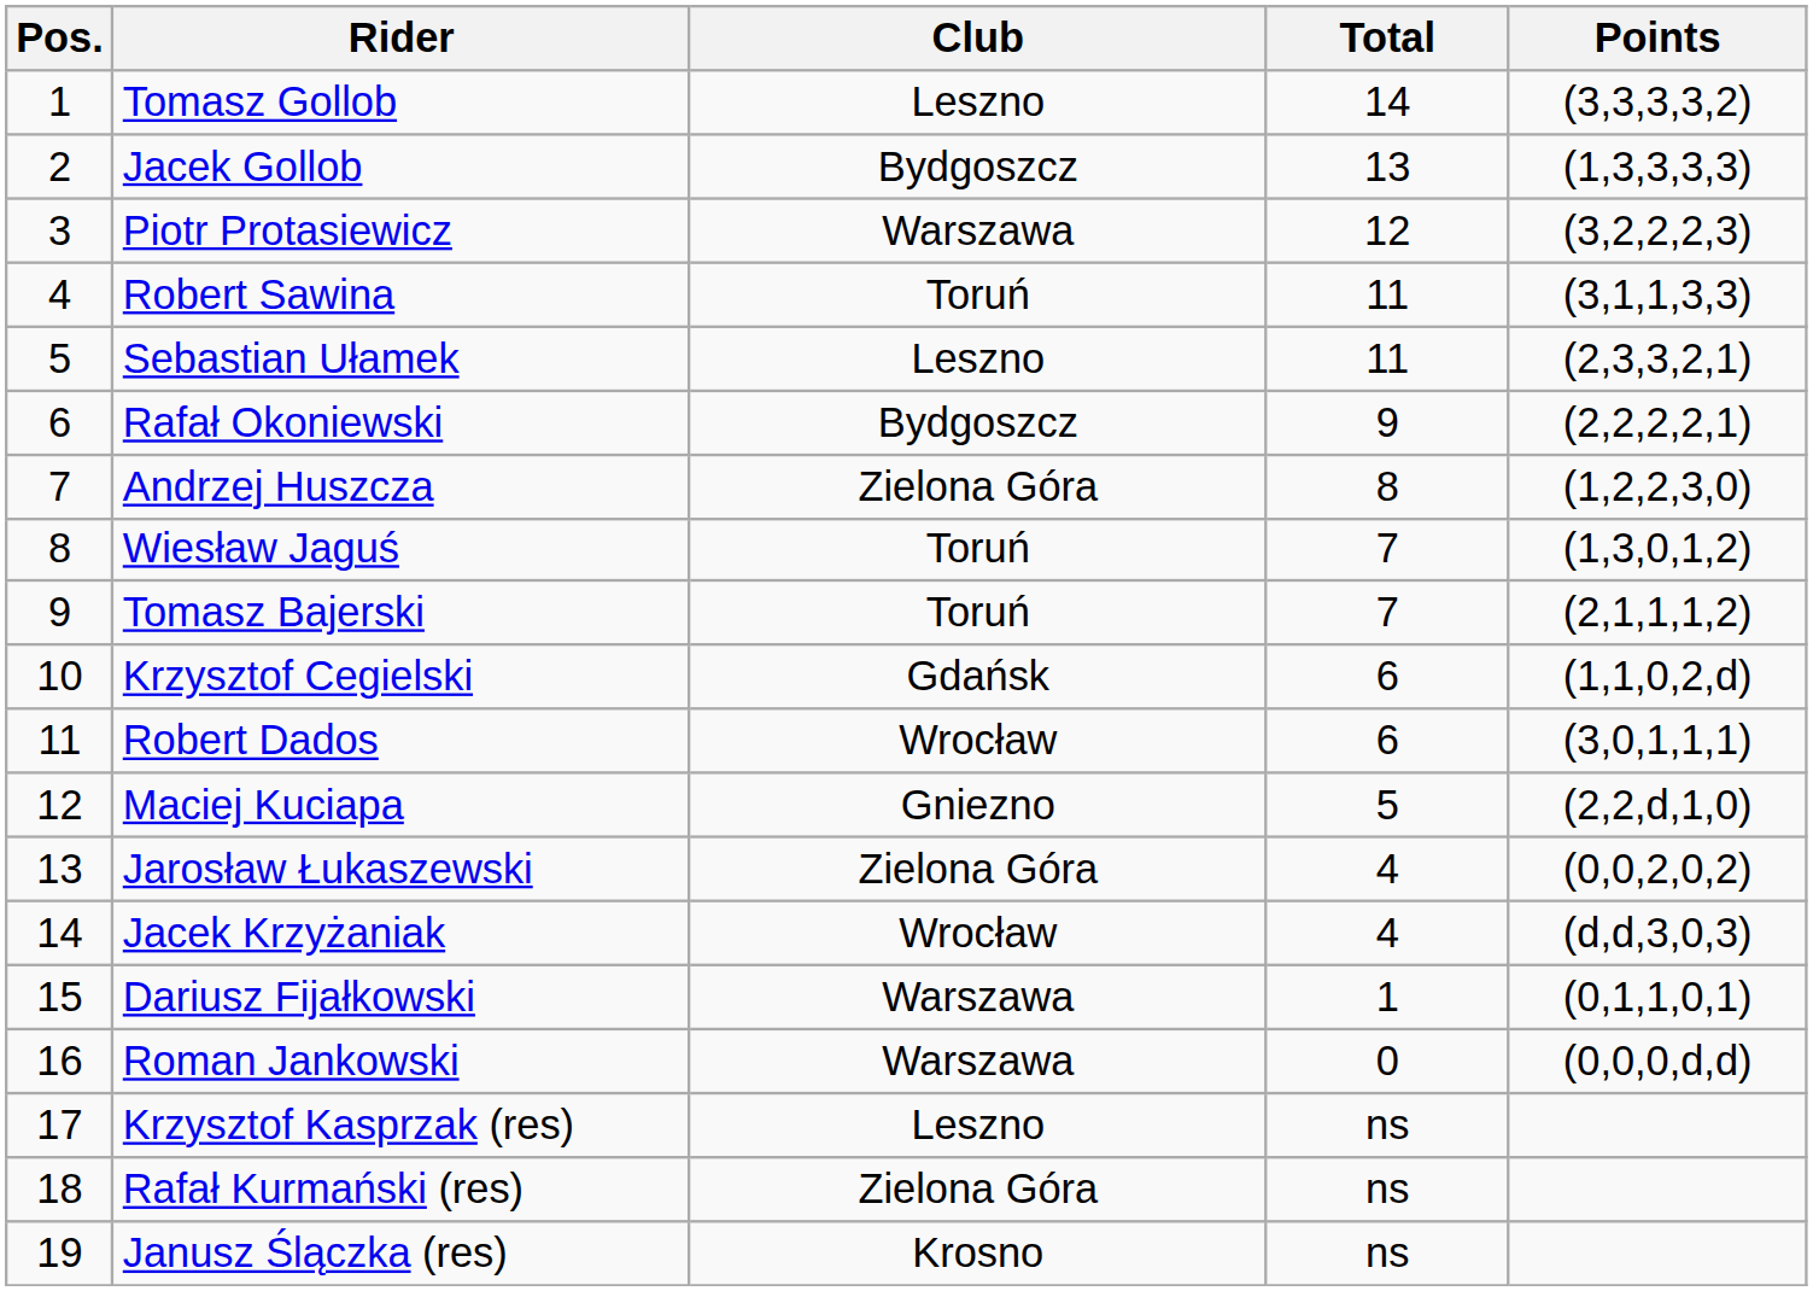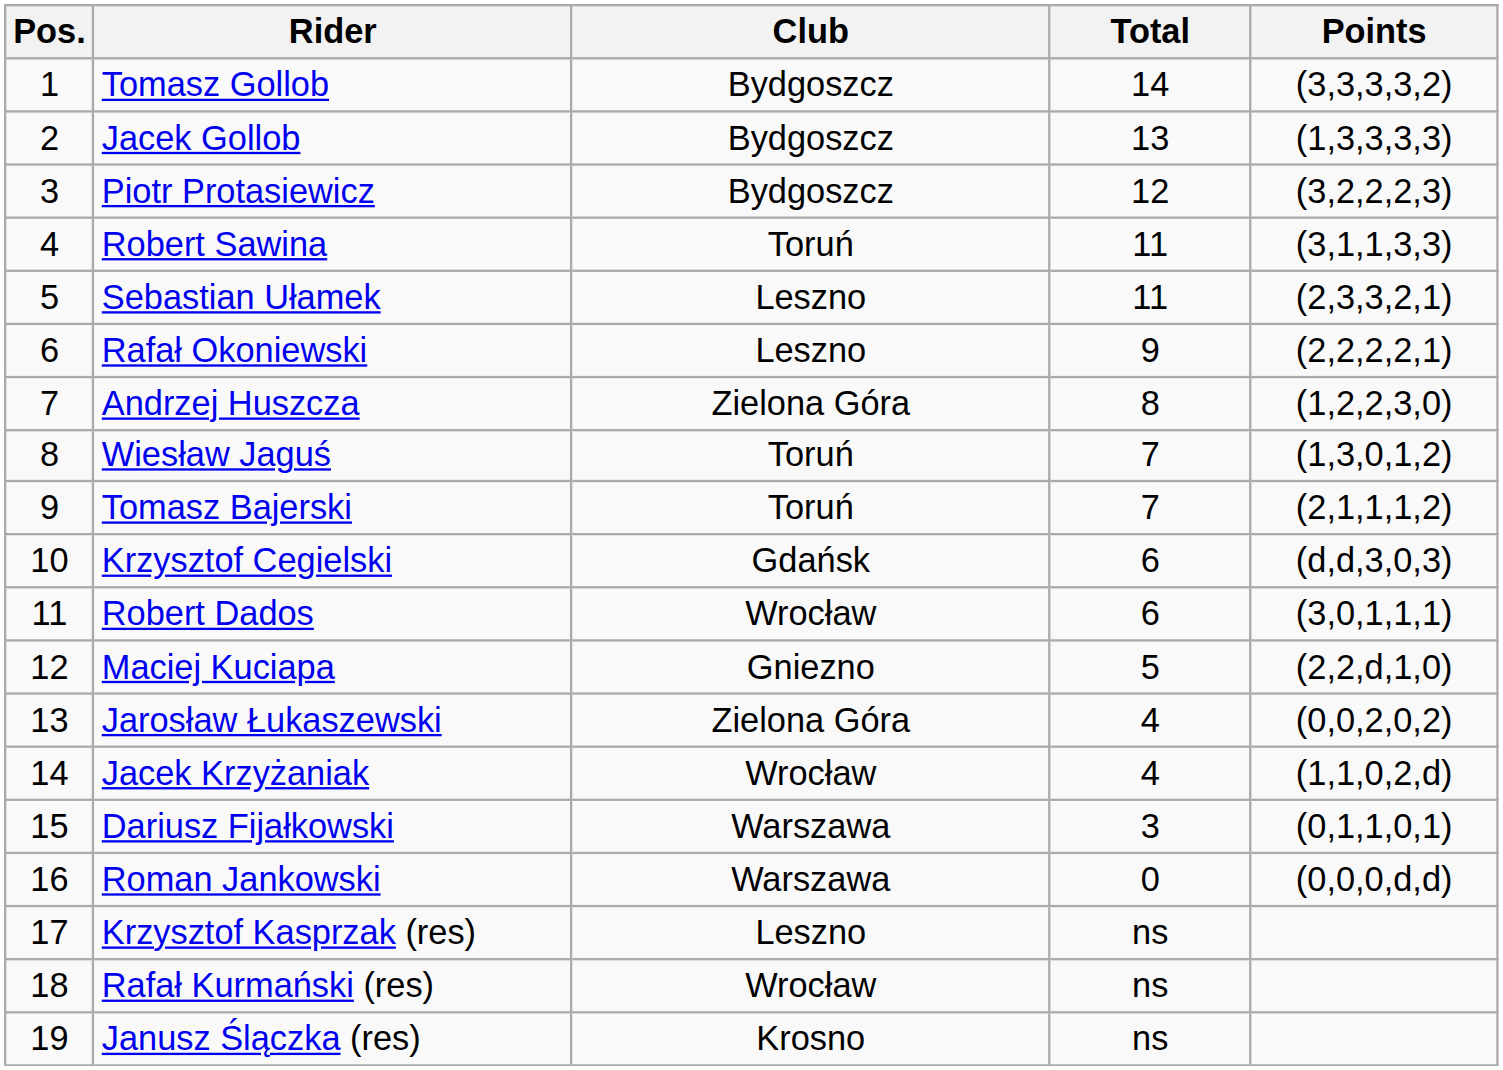 <table class=wikitable style="font-size:93%;">
 <tr>
 <th width=25px>Pos.</th>
 <th width=200px>Rider</th>
 <th width=200px>Club</th>
 <th width=80px>Total</th>
 <th width=100px>Points</th>
 </tr>
 <tr align=center>
 <td>1</td>
 <td align=left><a href='#'>Tomasz Gollob</a></td>
-<td>Leszno</td>
+<td>Bydgoszcz</td>
 <td>14</td>
 <td>(3,3,3,3,2)</td>
 </tr>
 <tr align=center>
 <td>2</td>
 <td align=left><a href='#'>Jacek Gollob</a></td>
 <td>Bydgoszcz</td>
 <td>13</td>
 <td>(1,3,3,3,3)</td>
 </tr>
 <tr align=center>
 <td>3</td>
 <td align=left><a href='#'>Piotr Protasiewicz</a></td>
-<td>Warszawa</td>
+<td>Bydgoszcz</td>
 <td>12</td>
 <td>(3,2,2,2,3)</td>
 </tr>
 <tr align=center>
 <td>4</td>
 <td align=left><a href='#'>Robert Sawina</a></td>
 <td>Toruń</td>
 <td>11</td>
 <td>(3,1,1,3,3)</td>
 </tr>
 <tr align=center>
 <td>5</td>
 <td align=left><a href='#'>Sebastian Ułamek</a></td>
 <td>Leszno</td>
 <td>11</td>
 <td>(2,3,3,2,1)</td>
 </tr>
 <tr align=center>
 <td>6</td>
 <td align=left><a href='#'>Rafał Okoniewski</a></td>
-<td>Bydgoszcz</td>
+<td>Leszno</td>
 <td>9</td>
 <td>(2,2,2,2,1)</td>
 </tr>
 <tr align=center>
 <td>7</td>
 <td align=left><a href='#'>Andrzej Huszcza</a></td>
 <td>Zielona Góra</td>
 <td>8</td>
 <td>(1,2,2,3,0)</td>
 </tr>
 <tr align=center>
 <td>8</td>
 <td align=left><a href='#'>Wiesław Jaguś</a></td>
 <td>Toruń</td>
 <td>7</td>
 <td>(1,3,0,1,2)</td>
 </tr>
 <tr align=center>
 <td>9</td>
 <td align=left><a href='#'>Tomasz Bajerski</a></td>
 <td>Toruń</td>
 <td>7</td>
 <td>(2,1,1,1,2)</td>
 </tr>
 <tr align=center>
 <td>10</td>
 <td align=left><a href='#'>Krzysztof Cegielski</a></td>
 <td>Gdańsk</td>
 <td>6</td>
-<td>(1,1,0,2,d)</td>
+<td>(d,d,3,0,3)</td>
 </tr>
 <tr align=center>
 <td>11</td>
 <td align=left><a href='#'>Robert Dados</a></td>
 <td>Wrocław</td>
 <td>6</td>
 <td>(3,0,1,1,1)</td>
 </tr>
 <tr align=center>
 <td>12</td>
 <td align=left><a href='#'>Maciej Kuciapa</a></td>
 <td>Gniezno</td>
 <td>5</td>
 <td>(2,2,d,1,0)</td>
 </tr>
 <tr align=center>
 <td>13</td>
 <td align=left><a href='#'>Jarosław Łukaszewski</a></td>
 <td>Zielona Góra</td>
 <td>4</td>
 <td>(0,0,2,0,2)</td>
 </tr>
 <tr align=center>
 <td>14</td>
 <td align=left><a href='#'>Jacek Krzyżaniak</a></td>
 <td>Wrocław</td>
 <td>4</td>
-<td>(d,d,3,0,3)</td>
+<td>(1,1,0,2,d)</td>
 </tr>
 <tr align=center>
 <td>15</td>
 <td align=left><a href='#'>Dariusz Fijałkowski</a></td>
 <td>Warszawa</td>
-<td>1</td>
+<td>3</td>
 <td>(0,1,1,0,1)</td>
 </tr>
 <tr align=center>
 <td>16</td>
 <td align=left><a href='#'>Roman Jankowski</a></td>
 <td>Warszawa</td>
 <td>0</td>
 <td>(0,0,0,d,d)</td>
 </tr>
 <tr align=center>
 <td>17</td>
 <td align=left><a href='#'>Krzysztof Kasprzak</a> (res)</td>
 <td>Leszno</td>
 <td>ns</td>
 <td></td>
 </tr>
 <tr align=center>
 <td>18</td>
 <td align=left><a href='#'>Rafał Kurmański</a> (res)</td>
-<td>Zielona Góra</td>
+<td>Wrocław</td>
 <td>ns</td>
 <td></td>
 </tr>
 <tr align=center>
 <td>19</td>
 <td align=left><a href='#'>Janusz Ślączka</a> (res)</td>
 <td>Krosno</td>
 <td>ns</td>
 <td></td>
 </tr>
 </table>
